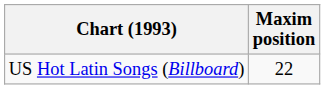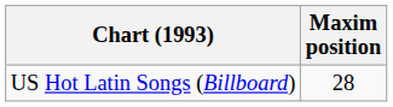 <table class="wikitable">
 <tr>
 <th align="left">Chart (1993)</th>
 <th align="left">Maxim<br>position</th>
 </tr>
 <tr>
 <td align="left">US <a href='#'>Hot Latin Songs</a> (<em><a href='#'>Billboard</a></em>)</td>
-<td align="center">22</td>
+<td align="center">28</td>
 </tr>
 </table>
